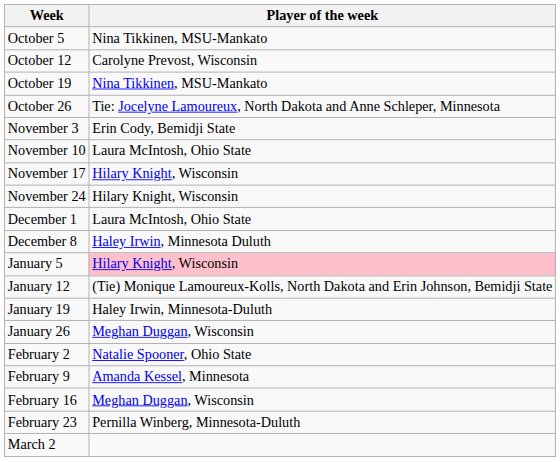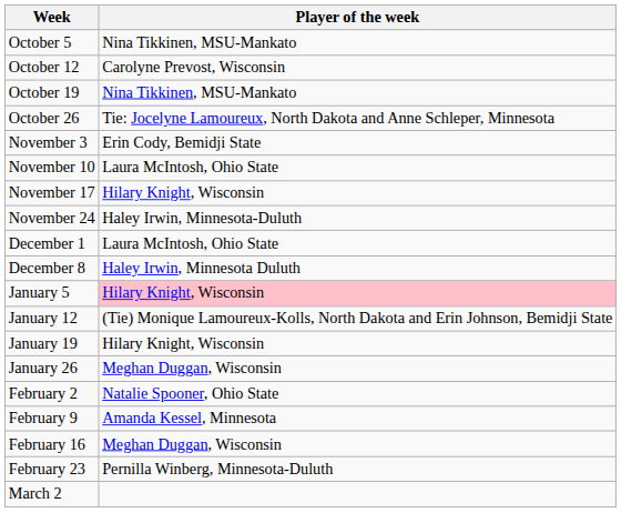 <table class="wikitable" border="1">
 <tr>
 <th>Week</th>
 <th>Player of the week</th>
 </tr>
 <tr>
 <td>October 5</td>
 <td>Nina Tikkinen, MSU-Mankato</td>
 </tr>
 <tr>
 <td>October 12</td>
 <td>Carolyne Prevost, Wisconsin</td>
 </tr>
 <tr>
 <td>October 19</td>
 <td><a href='#'>Nina Tikkinen</a>, MSU-Mankato </td>
 </tr>
 <tr>
 <td>October 26</td>
 <td>Tie: <a href='#'>Jocelyne Lamoureux</a>, North Dakota and Anne Schleper, Minnesota</td>
 </tr>
 <tr>
 <td>November 3</td>
 <td>Erin Cody, Bemidji State</td>
 </tr>
 <tr>
 <td>November 10</td>
 <td>Laura McIntosh, Ohio State</td>
 </tr>
 <tr>
 <td>November 17</td>
 <td><a href='#'>Hilary Knight</a>, Wisconsin</td>
 </tr>
 <tr>
 <td>November 24</td>
-<td>Hilary Knight, Wisconsin</td>
+<td>Haley Irwin, Minnesota-Duluth</td>
 </tr>
 <tr>
 <td>December 1</td>
 <td>Laura McIntosh, Ohio State</td>
 </tr>
 <tr>
 <td>December 8</td>
 <td><a href='#'>Haley Irwin</a>, Minnesota Duluth</td>
 </tr>
 <tr>
 <td>January 5</td>
 <td style="background: pink;"><a href='#'>Hilary Knight</a>, Wisconsin</td>
 </tr>
 <tr>
 <td>January 12</td>
 <td>(Tie) Monique Lamoureux-Kolls, North Dakota and Erin Johnson, Bemidji State</td>
 </tr>
 <tr>
 <td>January 19</td>
-<td>Haley Irwin, Minnesota-Duluth</td>
+<td>Hilary Knight, Wisconsin</td>
 </tr>
 <tr>
 <td>January 26</td>
 <td><a href='#'>Meghan Duggan</a>, Wisconsin</td>
 </tr>
 <tr>
 <td>February 2</td>
 <td><a href='#'>Natalie Spooner</a>, Ohio State</td>
 </tr>
 <tr>
 <td>February 9</td>
 <td><a href='#'>Amanda Kessel</a>, Minnesota</td>
 </tr>
 <tr>
 <td>February 16</td>
 <td><a href='#'>Meghan Duggan</a>, Wisconsin</td>
 </tr>
 <tr>
 <td>February 23</td>
 <td>Pernilla Winberg, Minnesota-Duluth</td>
 </tr>
 <tr>
 <td>March 2</td>
 <td></td>
 </tr>
 </table>
